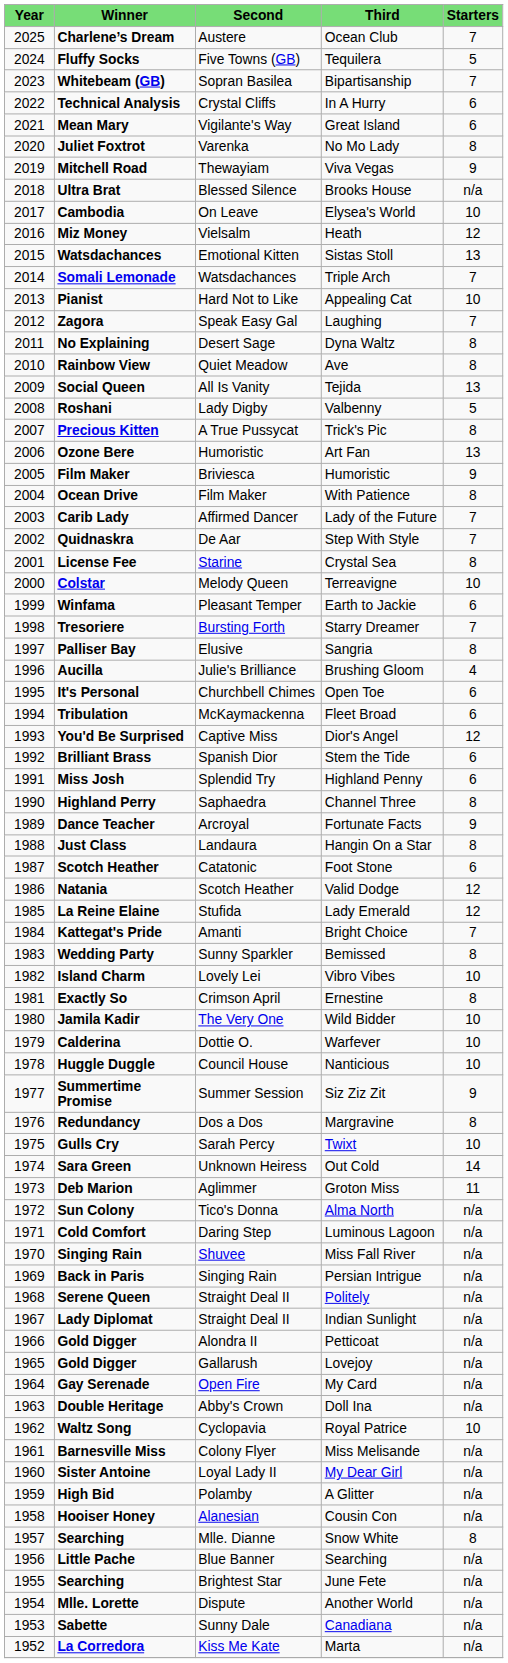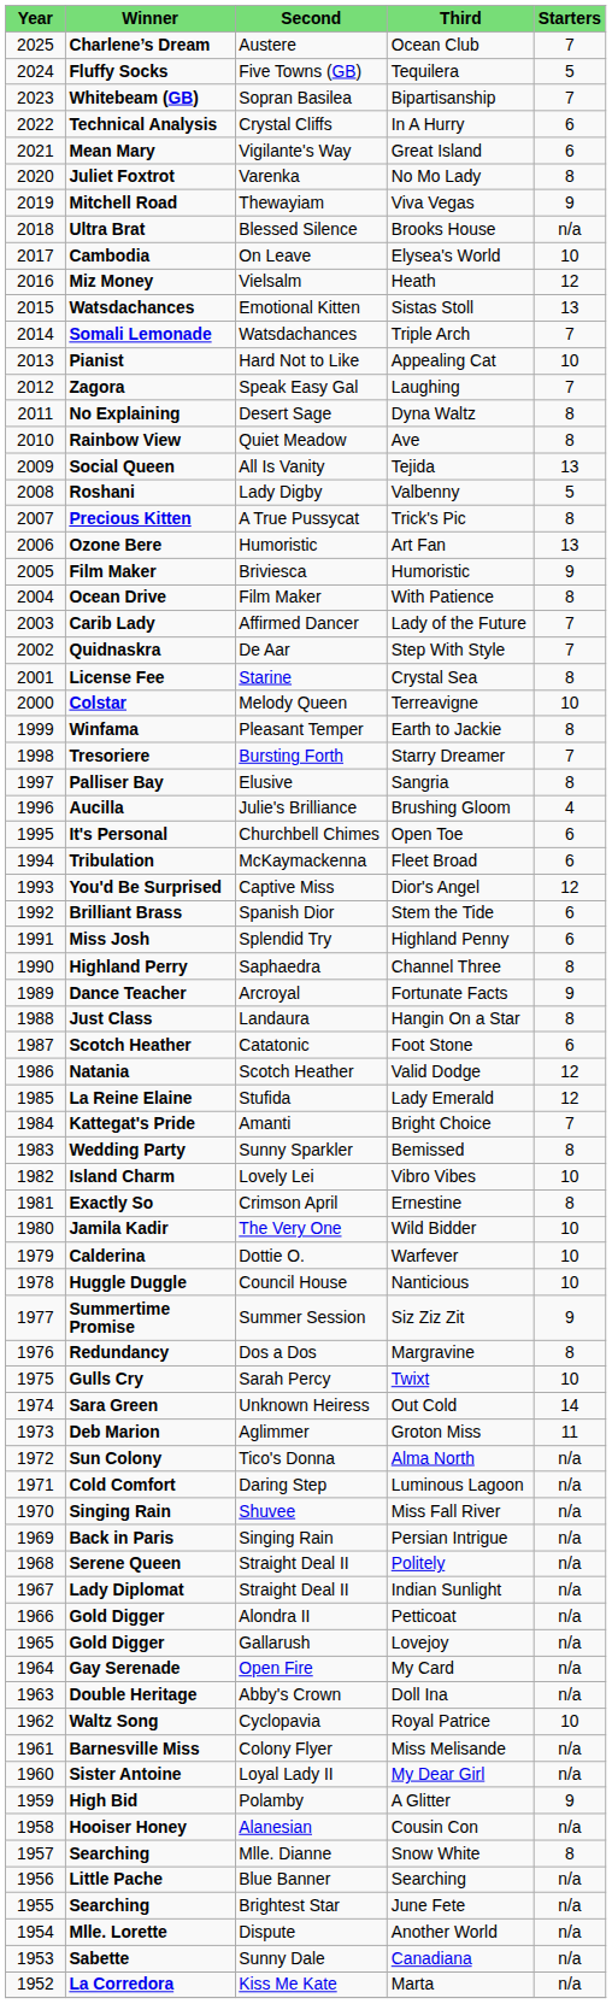 <table class = "wikitable sortable" | border="1" cellpadding="0" style="border-collapse: collapse; font-size:90%">
 <tr bgcolor="#77dd77" align="center">
 <td width="45px"><strong>Year</strong> <br></td>
 <td width="140px"><strong>Winner</strong> <br></td>
 <td width="125px"><strong>Second</strong> <br></td>
 <td width="120px"><strong>Third</strong> <br></td>
 <td width="55px"><strong>Starters</strong></td>
 </tr>
 <tr>
 <td align="center">2025</td>
 <td><strong>Charlene’s Dream</strong></td>
 <td>Austere</td>
 <td>Ocean Club</td>
 <td align="center">7</td>
 </tr>
 <tr>
 <td align="center">2024</td>
 <td><strong>Fluffy Socks</strong></td>
 <td>Five Towns (<a href='#'>GB</a>)</td>
 <td>Tequilera</td>
 <td align="center">5</td>
 </tr>
 <tr>
 <td align="center">2023</td>
 <td><strong>Whitebeam (<a href='#'>GB</a>)</strong></td>
 <td>Sopran Basilea</td>
 <td>Bipartisanship</td>
 <td align="center">7</td>
 </tr>
 <tr>
 <td align=center>2022</td>
 <td><strong>Technical Analysis</strong></td>
 <td>Crystal Cliffs</td>
 <td>In A Hurry</td>
 <td align=center>6</td>
 </tr>
 <tr>
 <td align=center>2021</td>
 <td><strong>Mean Mary</strong></td>
 <td>Vigilante's Way</td>
 <td>Great Island</td>
 <td align=center>6</td>
 </tr>
 <tr>
 <td align=center>2020</td>
 <td><strong>Juliet Foxtrot</strong></td>
 <td>Varenka</td>
 <td>No Mo Lady</td>
 <td align=center>8</td>
 </tr>
 <tr>
 <td align=center>2019</td>
 <td><strong>Mitchell Road</strong></td>
 <td>Thewayiam</td>
 <td>Viva Vegas</td>
 <td align=center>9</td>
 </tr>
 <tr>
 <td align=center>2018</td>
 <td><strong>Ultra Brat</strong></td>
 <td>Blessed Silence</td>
 <td>Brooks House</td>
 <td align=center>n/a</td>
 </tr>
 <tr>
 <td align=center>2017</td>
 <td><strong>Cambodia</strong></td>
 <td>On Leave</td>
 <td>Elysea's World</td>
 <td align=center>10</td>
 </tr>
 <tr>
 <td align=center>2016</td>
 <td><strong>Miz Money</strong></td>
 <td>Vielsalm</td>
 <td>Heath</td>
 <td align=center>12</td>
 </tr>
 <tr>
 <td align=center>2015</td>
 <td><strong>Watsdachances</strong></td>
 <td>Emotional Kitten</td>
 <td>Sistas Stoll</td>
 <td align=center>13</td>
 </tr>
 <tr>
 <td align=center>2014</td>
 <td><strong><a href='#'>Somali Lemonade</a></strong></td>
 <td>Watsdachances</td>
 <td>Triple Arch</td>
 <td align=center>7</td>
 </tr>
 <tr>
 <td align=center>2013</td>
 <td><strong>Pianist</strong></td>
 <td>Hard Not to Like</td>
 <td>Appealing Cat</td>
 <td align=center>10</td>
 </tr>
 <tr>
 <td align=center>2012</td>
 <td><strong>Zagora</strong></td>
 <td>Speak Easy Gal</td>
 <td>Laughing</td>
 <td align=center>7</td>
 </tr>
 <tr>
 <td align=center>2011</td>
 <td><strong>No Explaining</strong></td>
 <td>Desert Sage</td>
 <td>Dyna Waltz</td>
 <td align=center>8</td>
 </tr>
 <tr>
 <td align=center>2010</td>
 <td><strong>Rainbow View</strong></td>
 <td>Quiet Meadow</td>
 <td>Ave</td>
 <td align=center>8</td>
 </tr>
 <tr>
 <td align=center>2009</td>
 <td><strong>Social Queen</strong></td>
 <td>All Is Vanity</td>
 <td>Tejida</td>
 <td align=center>13</td>
 </tr>
 <tr>
 <td align=center>2008</td>
 <td><strong>Roshani</strong></td>
 <td>Lady Digby</td>
 <td>Valbenny</td>
 <td align=center>5</td>
 </tr>
 <tr>
 <td align=center>2007</td>
 <td><strong><a href='#'>Precious Kitten</a></strong></td>
 <td>A True Pussycat</td>
 <td>Trick's Pic</td>
 <td align=center>8</td>
 </tr>
 <tr>
 <td align=center>2006</td>
 <td><strong>Ozone Bere</strong></td>
 <td>Humoristic</td>
 <td>Art Fan</td>
 <td align=center>13</td>
 </tr>
 <tr>
 <td align=center>2005</td>
 <td><strong>Film Maker</strong></td>
 <td>Briviesca</td>
 <td>Humoristic</td>
 <td align=center>9</td>
 </tr>
 <tr>
 <td align=center>2004</td>
 <td><strong>Ocean Drive</strong></td>
 <td>Film Maker</td>
 <td>With Patience</td>
 <td align=center>8</td>
 </tr>
 <tr>
 <td align=center>2003</td>
 <td><strong>Carib Lady</strong></td>
 <td>Affirmed Dancer</td>
 <td>Lady of the Future</td>
 <td align=center>7</td>
 </tr>
 <tr>
 <td align=center>2002</td>
 <td><strong>Quidnaskra</strong></td>
 <td>De Aar</td>
 <td>Step With Style</td>
 <td align=center>7</td>
 </tr>
 <tr>
 <td align=center>2001</td>
 <td><strong>License Fee</strong></td>
 <td><a href='#'>Starine</a></td>
 <td>Crystal Sea</td>
 <td align=center>8</td>
 </tr>
 <tr>
 <td align=center>2000</td>
 <td><strong><a href='#'>Colstar</a></strong></td>
 <td>Melody Queen</td>
 <td>Terreavigne</td>
 <td align=center>10</td>
 </tr>
 <tr>
 <td align=center>1999</td>
 <td><strong>Winfama</strong></td>
 <td>Pleasant Temper</td>
 <td>Earth to Jackie</td>
-<td align=center>6</td>
+<td align=center>8</td>
 </tr>
 <tr>
 <td align=center>1998</td>
 <td><strong>Tresoriere</strong></td>
 <td><a href='#'>Bursting Forth</a></td>
 <td>Starry Dreamer</td>
 <td align=center>7</td>
 </tr>
 <tr>
 <td align=center>1997</td>
 <td><strong>Palliser Bay</strong></td>
 <td>Elusive</td>
 <td>Sangria</td>
 <td align=center>8</td>
 </tr>
 <tr>
 <td align=center>1996</td>
 <td><strong>Aucilla</strong></td>
 <td>Julie's Brilliance</td>
 <td>Brushing Gloom</td>
 <td align=center>4</td>
 </tr>
 <tr>
 <td align=center>1995</td>
 <td><strong>It's Personal</strong></td>
 <td>Churchbell Chimes</td>
 <td>Open Toe</td>
 <td align=center>6</td>
 </tr>
 <tr>
 <td align=center>1994</td>
 <td><strong>Tribulation</strong></td>
 <td>McKaymackenna</td>
 <td>Fleet Broad</td>
 <td align=center>6</td>
 </tr>
 <tr>
 <td align=center>1993</td>
 <td><strong>You'd Be Surprised</strong></td>
 <td>Captive Miss</td>
 <td>Dior's Angel</td>
 <td align=center>12</td>
 </tr>
 <tr>
 <td align=center>1992</td>
 <td><strong>Brilliant Brass</strong></td>
 <td>Spanish Dior</td>
 <td>Stem the Tide</td>
 <td align=center>6</td>
 </tr>
 <tr>
 <td align=center>1991</td>
 <td><strong>Miss Josh</strong></td>
 <td>Splendid Try</td>
 <td>Highland Penny</td>
 <td align=center>6</td>
 </tr>
 <tr>
 <td align=center>1990</td>
 <td><strong>Highland Perry</strong></td>
 <td>Saphaedra</td>
 <td>Channel Three</td>
 <td align=center>8</td>
 </tr>
 <tr>
 <td align=center>1989</td>
 <td><strong>Dance Teacher</strong></td>
 <td>Arcroyal</td>
 <td>Fortunate Facts</td>
 <td align=center>9</td>
 </tr>
 <tr>
 <td align=center>1988</td>
 <td><strong>Just Class</strong></td>
 <td>Landaura</td>
 <td>Hangin On a Star</td>
 <td align=center>8</td>
 </tr>
 <tr>
 <td align=center>1987</td>
 <td><strong>Scotch Heather</strong></td>
 <td>Catatonic</td>
 <td>Foot Stone</td>
 <td align=center>6</td>
 </tr>
 <tr>
 <td align=center>1986</td>
 <td><strong>Natania</strong></td>
 <td>Scotch Heather</td>
 <td>Valid Dodge</td>
 <td align=center>12</td>
 </tr>
 <tr>
 <td align=center>1985</td>
 <td><strong>La Reine Elaine</strong></td>
 <td>Stufida</td>
 <td>Lady Emerald</td>
 <td align=center>12</td>
 </tr>
 <tr>
 <td align=center>1984</td>
 <td><strong>Kattegat's Pride</strong></td>
 <td>Amanti</td>
 <td>Bright Choice</td>
 <td align=center>7</td>
 </tr>
 <tr>
 <td align=center>1983</td>
 <td><strong>Wedding Party</strong></td>
 <td>Sunny Sparkler</td>
 <td>Bemissed</td>
 <td align=center>8</td>
 </tr>
 <tr>
 <td align=center>1982</td>
 <td><strong>Island Charm</strong></td>
 <td>Lovely Lei</td>
 <td>Vibro Vibes</td>
 <td align=center>10</td>
 </tr>
 <tr>
 <td align=center>1981</td>
 <td><strong>Exactly So</strong></td>
 <td>Crimson April</td>
 <td>Ernestine</td>
 <td align=center>8</td>
 </tr>
 <tr>
 <td align=center>1980</td>
 <td><strong>Jamila Kadir</strong></td>
 <td><a href='#'>The Very One</a></td>
 <td>Wild Bidder</td>
 <td align=center>10</td>
 </tr>
 <tr>
 <td align=center>1979</td>
 <td><strong>Calderina</strong></td>
 <td>Dottie O.</td>
 <td>Warfever</td>
 <td align=center>10</td>
 </tr>
 <tr>
 <td align=center>1978</td>
 <td><strong>Huggle Duggle</strong></td>
 <td>Council House</td>
 <td>Nanticious</td>
 <td align=center>10</td>
 </tr>
 <tr>
 <td align=center>1977</td>
 <td><strong>Summertime Promise</strong></td>
 <td>Summer Session</td>
 <td>Siz Ziz Zit</td>
 <td align=center>9</td>
 </tr>
 <tr>
 <td align=center>1976</td>
 <td><strong>Redundancy</strong></td>
 <td>Dos a Dos</td>
 <td>Margravine</td>
 <td align=center>8</td>
 </tr>
 <tr>
 <td align=center>1975</td>
 <td><strong>Gulls Cry</strong></td>
 <td>Sarah Percy</td>
 <td><a href='#'>Twixt</a></td>
 <td align=center>10</td>
 </tr>
 <tr>
 <td align=center>1974</td>
 <td><strong>Sara Green</strong></td>
 <td>Unknown Heiress</td>
 <td>Out Cold</td>
 <td align=center>14</td>
 </tr>
 <tr>
 <td align=center>1973</td>
 <td><strong>Deb Marion</strong></td>
 <td>Aglimmer</td>
 <td>Groton Miss</td>
 <td align=center>11</td>
 </tr>
 <tr>
 <td align=center>1972</td>
 <td><strong>Sun Colony</strong></td>
 <td>Tico's Donna</td>
 <td><a href='#'>Alma North</a></td>
 <td align=center>n/a</td>
 </tr>
 <tr>
 <td align=center>1971</td>
 <td><strong>Cold Comfort</strong></td>
 <td>Daring Step</td>
 <td>Luminous Lagoon</td>
 <td align=center>n/a</td>
 </tr>
 <tr>
 <td align=center>1970</td>
 <td><strong>Singing Rain</strong></td>
 <td><a href='#'>Shuvee</a></td>
 <td>Miss Fall River</td>
 <td align=center>n/a</td>
 </tr>
 <tr>
 <td align=center>1969</td>
 <td><strong>Back in Paris</strong></td>
 <td>Singing Rain</td>
 <td>Persian Intrigue</td>
 <td align=center>n/a</td>
 </tr>
 <tr>
 <td align=center>1968</td>
 <td><strong>Serene Queen</strong></td>
 <td>Straight Deal II</td>
 <td><a href='#'>Politely</a></td>
 <td align=center>n/a</td>
 </tr>
 <tr>
 <td align=center>1967</td>
 <td><strong>Lady Diplomat</strong></td>
 <td>Straight Deal II</td>
 <td>Indian Sunlight</td>
 <td align=center>n/a</td>
 </tr>
 <tr>
 <td align=center>1966</td>
 <td><strong>Gold Digger</strong></td>
 <td>Alondra II</td>
 <td>Petticoat</td>
 <td align=center>n/a</td>
 </tr>
 <tr>
 <td align=center>1965</td>
 <td><strong>Gold Digger</strong></td>
 <td>Gallarush</td>
 <td>Lovejoy</td>
 <td align=center>n/a</td>
 </tr>
 <tr>
 <td align=center>1964</td>
 <td><strong>Gay Serenade</strong></td>
 <td><a href='#'>Open Fire</a></td>
 <td>My Card</td>
 <td align=center>n/a</td>
 </tr>
 <tr>
 <td align=center>1963</td>
 <td><strong>Double Heritage</strong></td>
 <td>Abby's Crown</td>
 <td>Doll Ina</td>
 <td align=center>n/a</td>
 </tr>
 <tr>
 <td align=center>1962</td>
 <td><strong>Waltz Song</strong></td>
 <td>Cyclopavia</td>
 <td>Royal Patrice</td>
 <td align=center>10</td>
 </tr>
 <tr>
 <td align=center>1961</td>
 <td><strong>Barnesville Miss</strong></td>
 <td>Colony Flyer</td>
 <td>Miss Melisande</td>
 <td align=center>n/a</td>
 </tr>
 <tr>
 <td align=center>1960</td>
 <td><strong>Sister Antoine</strong></td>
 <td>Loyal Lady II</td>
 <td><a href='#'>My Dear Girl</a></td>
 <td align=center>n/a</td>
 </tr>
 <tr>
 <td align=center>1959</td>
 <td><strong>High Bid</strong></td>
 <td>Polamby</td>
 <td>A Glitter</td>
-<td align=center>n/a</td>
+<td align=center>9</td>
 </tr>
 <tr>
 <td align=center>1958</td>
 <td><strong>Hooiser Honey</strong></td>
 <td><a href='#'>Alanesian</a></td>
 <td>Cousin Con</td>
 <td align=center>n/a</td>
 </tr>
 <tr>
 <td align=center>1957</td>
 <td><strong>Searching</strong></td>
 <td>Mlle. Dianne</td>
 <td>Snow White</td>
 <td align=center>8</td>
 </tr>
 <tr>
 <td align=center>1956</td>
 <td><strong>Little Pache</strong></td>
 <td>Blue Banner</td>
 <td>Searching</td>
 <td align=center>n/a</td>
 </tr>
 <tr>
 <td align=center>1955</td>
 <td><strong>Searching</strong></td>
 <td>Brightest Star</td>
 <td>June Fete</td>
 <td align=center>n/a</td>
 </tr>
 <tr>
 <td align=center>1954</td>
 <td><strong>Mlle. Lorette</strong></td>
 <td>Dispute</td>
 <td>Another World</td>
 <td align=center>n/a</td>
 </tr>
 <tr>
 <td align=center>1953</td>
 <td><strong>Sabette</strong></td>
 <td>Sunny Dale</td>
 <td><a href='#'>Canadiana</a></td>
 <td align=center>n/a</td>
 </tr>
 <tr>
 <td align=center>1952</td>
 <td><strong><a href='#'>La Corredora</a></strong></td>
 <td><a href='#'>Kiss Me Kate</a></td>
 <td>Marta</td>
 <td align=center>n/a</td>
 </tr>
 <tr>
 </tr>
 </table>
